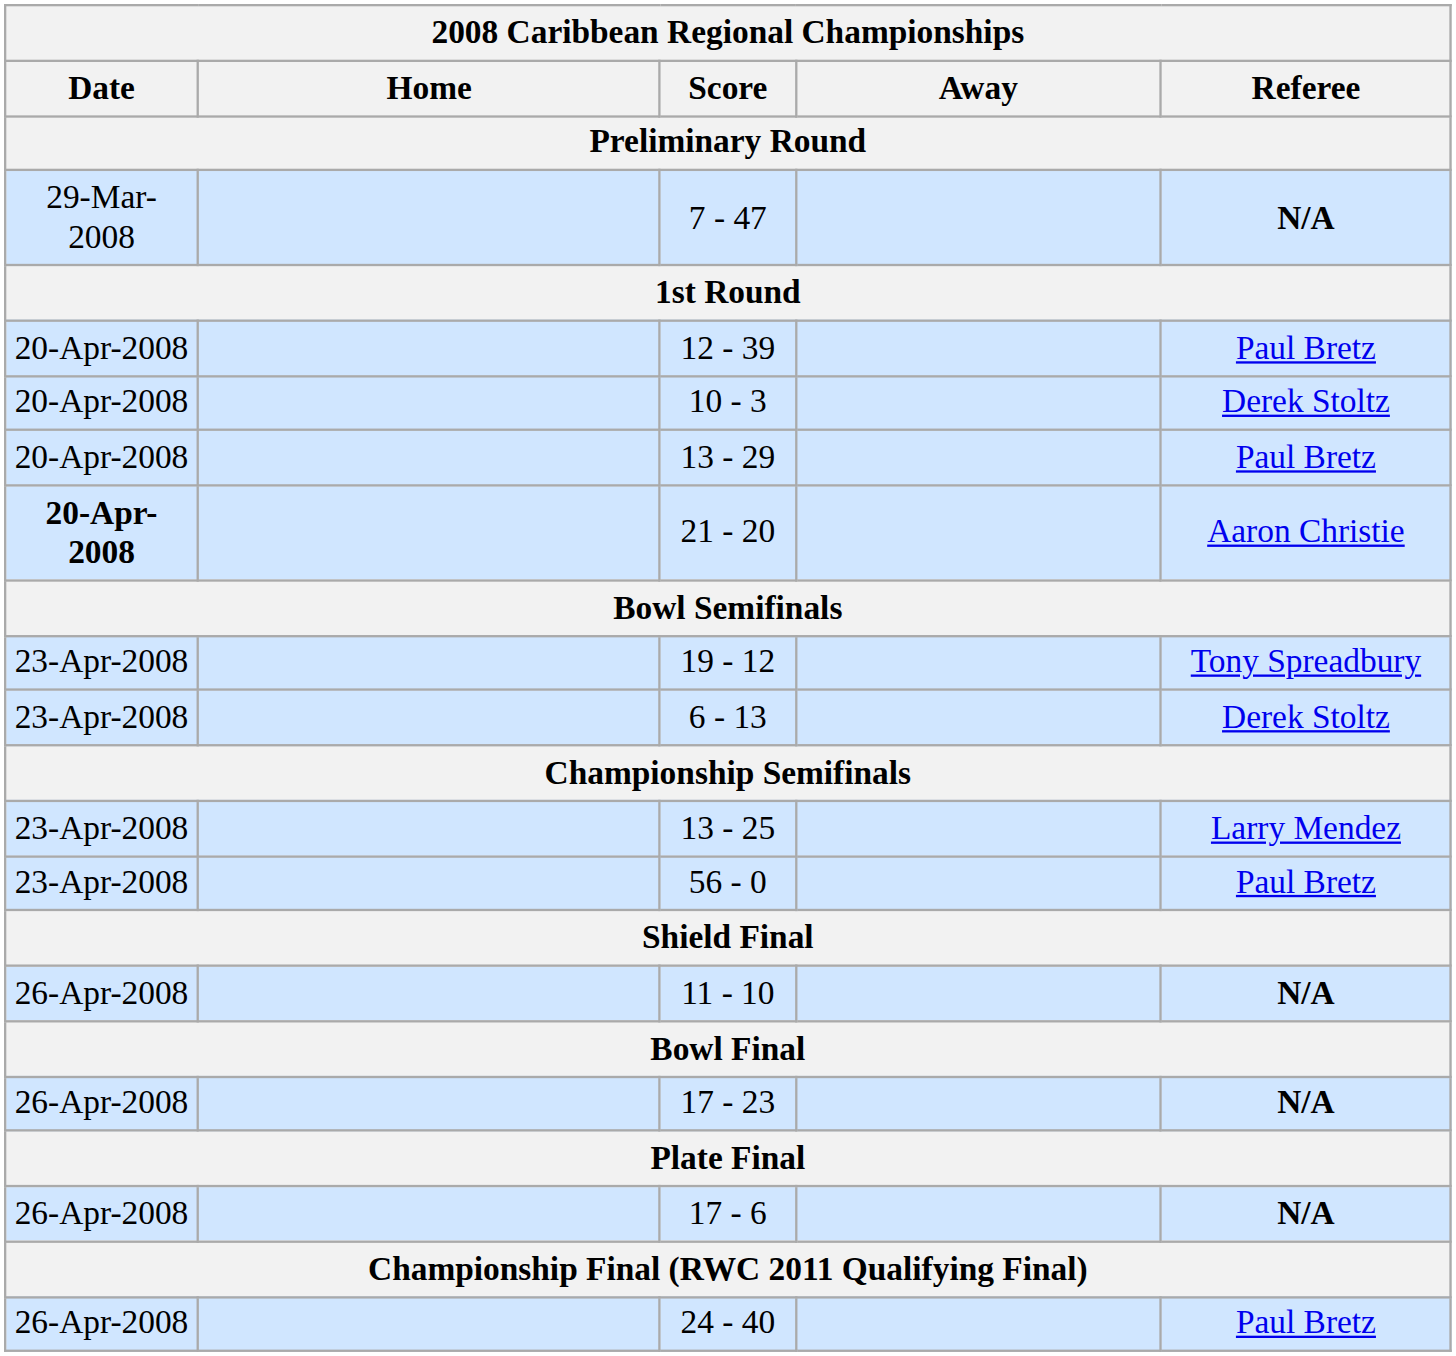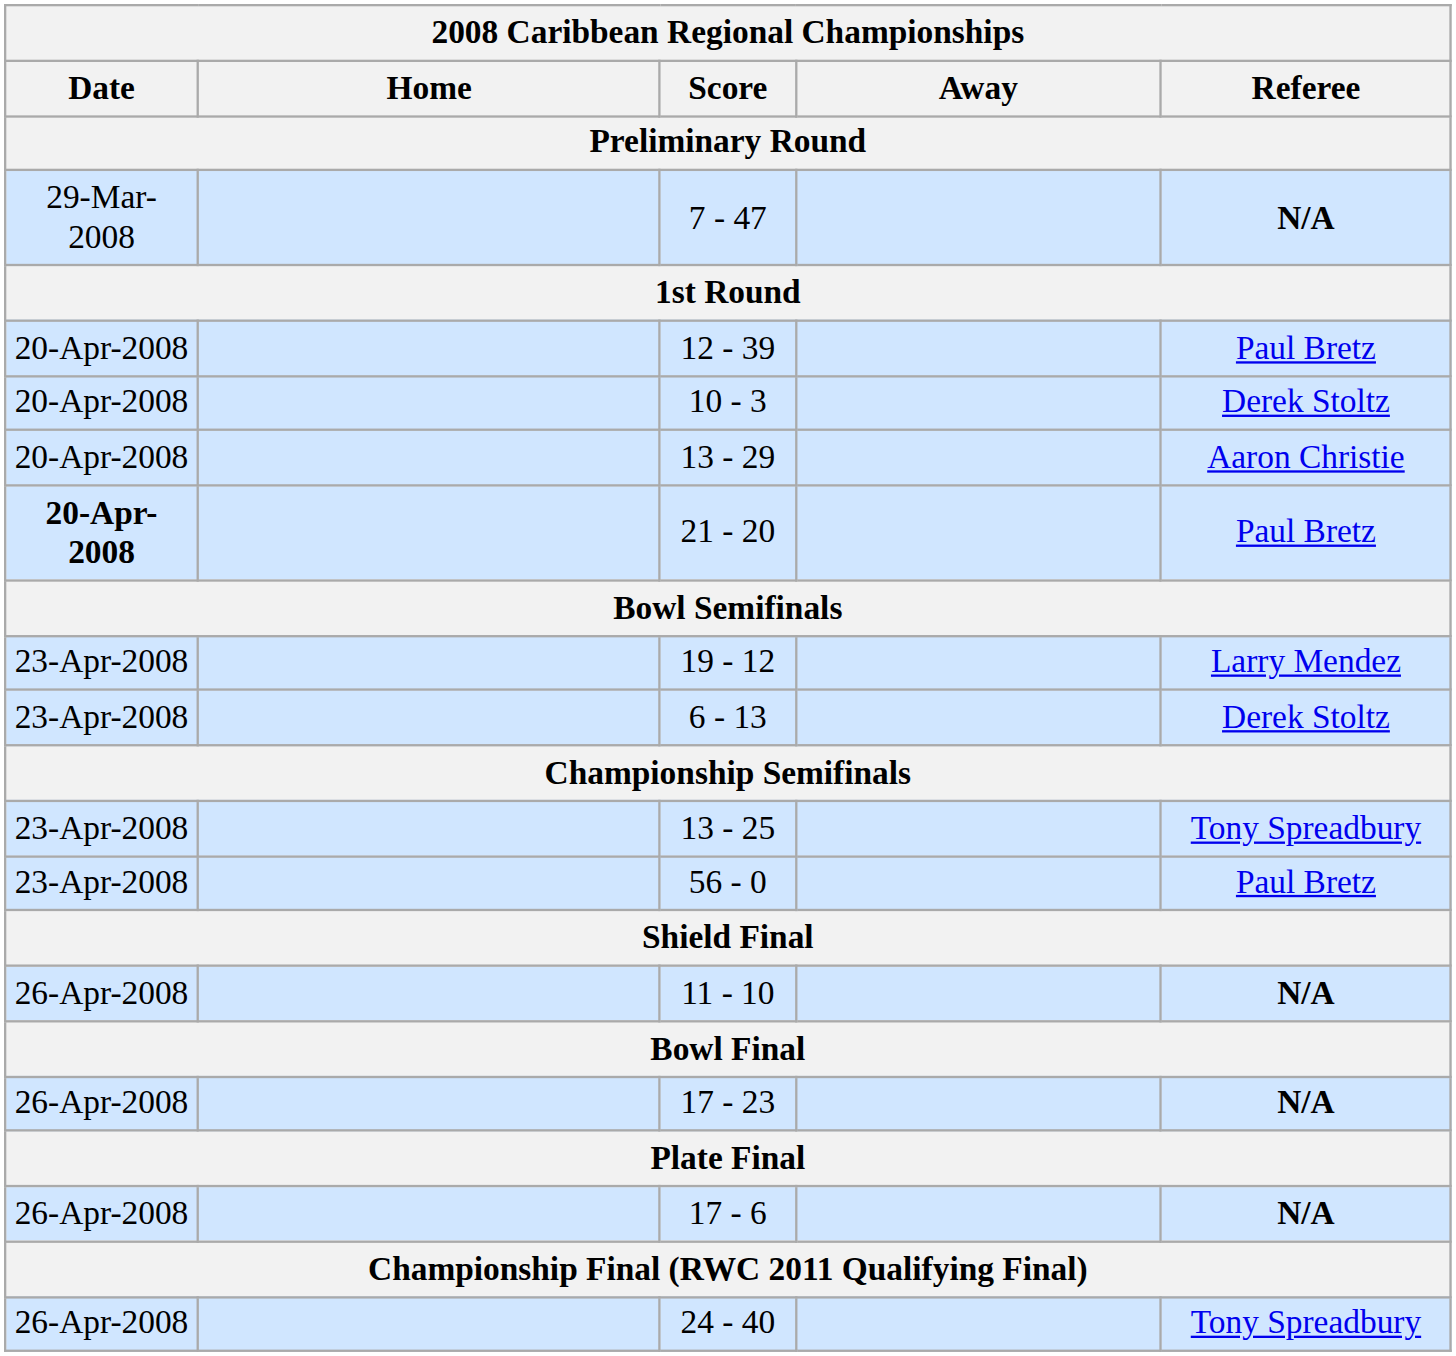 <table class="wikitable" style="font-size:90%; width: 100%; text-align: center;">
 <tr>
 <th colspan=6>2008 Caribbean Regional Championships</th>
 </tr>
 <tr>
 <th width=10%>Date</th>
 <th width=24%>Home</th>
 <th width=7%%>Score</th>
 <th width=19%>Away</th>
 <th width=15%%>Referee</th>
 </tr>
 <tr>
 <th colspan=6>Preliminary Round</th>
 </tr>
 <tr style="background: #D0E6FF;">
 <td>29-Mar-2008</td>
 <td align="right"></td>
 <td>7 - 47</td>
 <td align="left"><strong></strong></td>
 <td><strong>N/A</strong></td>
 </tr>
 <tr>
 <th colspan=6>1st Round</th>
 </tr>
 <tr style="background: #D0E6FF;">
 <td>20-Apr-2008</td>
 <td align="right"></td>
 <td>12 - 39</td>
 <td align="left"><strong></strong></td>
 <td><a href='#'>Paul Bretz</a> </td>
 </tr>
 <tr style="background: #D0E6FF;">
 <td>20-Apr-2008</td>
 <td align="right"><strong></strong></td>
 <td>10 - 3</td>
 <td align="left"></td>
 <td><a href='#'>Derek Stoltz</a> </td>
 </tr>
 <tr style="background: #D0E6FF;">
 <td>20-Apr-2008</td>
 <td align="right"></td>
 <td>13 - 29</td>
 <td align="left"><strong></strong></td>
-<td><a href='#'>Paul Bretz</a> </td>
+<td><a href='#'>Aaron Christie</a> </td>
 </tr>
 <tr style="background: #D0E6FF;">
 <td><strong>20-Apr-2008</strong></td>
 <td align="right"><strong></strong></td>
 <td>21 - 20</td>
 <td align="left"></td>
-<td><a href='#'>Aaron Christie</a> </td>
+<td><a href='#'>Paul Bretz</a> </td>
 </tr>
 <tr>
 <th colspan=6>Bowl Semifinals</th>
 </tr>
 <tr style="background: #D0E6FF;">
 <td>23-Apr-2008</td>
 <td align="right"><strong></strong></td>
 <td>19 - 12</td>
 <td align="left"></td>
-<td><a href='#'>Tony Spreadbury</a> </td>
+<td><a href='#'>Larry Mendez</a> </td>
 </tr>
 <tr style="background: #D0E6FF;">
 <td>23-Apr-2008</td>
 <td align="right"></td>
 <td>6 - 13</td>
 <td align="left"><strong></strong></td>
 <td><a href='#'>Derek Stoltz</a> </td>
 </tr>
 <tr>
 <th colspan=6>Championship Semifinals</th>
 </tr>
 <tr style="background: #D0E6FF;">
 <td>23-Apr-2008</td>
 <td align="right"></td>
 <td>13 - 25</td>
 <td align="left"><strong></strong></td>
-<td><a href='#'>Larry Mendez</a> </td>
+<td><a href='#'>Tony Spreadbury</a> </td>
 </tr>
 <tr style="background: #D0E6FF;">
 <td>23-Apr-2008</td>
 <td align="right"><strong></strong></td>
 <td>56 - 0</td>
 <td align="left"></td>
 <td><a href='#'>Paul Bretz</a> </td>
 </tr>
 <tr>
 <th colspan=6>Shield Final</th>
 </tr>
 <tr style="background: #D0E6FF;">
 <td>26-Apr-2008</td>
 <td align="right"><strong></strong></td>
 <td>11 - 10</td>
 <td align="left"></td>
 <td><strong>N/A</strong></td>
 </tr>
 <tr>
 <th colspan=6>Bowl Final</th>
 </tr>
 <tr style="background: #D0E6FF;">
 <td>26-Apr-2008</td>
 <td align="right"></td>
 <td>17 - 23</td>
 <td align="left"><strong></strong></td>
 <td><strong>N/A</strong></td>
 </tr>
 <tr>
 <th colspan=6>Plate Final</th>
 </tr>
 <tr style="background: #D0E6FF;">
 <td>26-Apr-2008</td>
 <td align="right"><strong></strong></td>
 <td>17 - 6</td>
 <td align="left"></td>
 <td><strong>N/A</strong></td>
 </tr>
 <tr>
 <th colspan=6>Championship Final (RWC 2011 Qualifying Final)</th>
 </tr>
 <tr style="background: #D0E6FF;">
 <td>26-Apr-2008</td>
 <td align="right"></td>
 <td>24 - 40</td>
 <td align="left"><strong></strong></td>
-<td><a href='#'>Paul Bretz</a> </td>
+<td><a href='#'>Tony Spreadbury</a> </td>
 </tr>
 </table>
